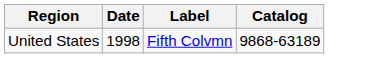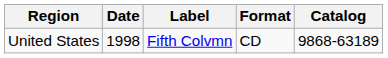 <table class="wikitable">
 <tr>
 <th>Region</th>
 <th>Date</th>
 <th>Label</th>
+<th>Format</th>
 <th>Catalog</th>
 </tr>
 <tr>
 <td>United States</td>
 <td>1998</td>
 <td><a href='#'>Fifth Colvmn</a></td>
+<td>CD</td>
 <td>9868-63189</td>
 </tr>
 </table>
